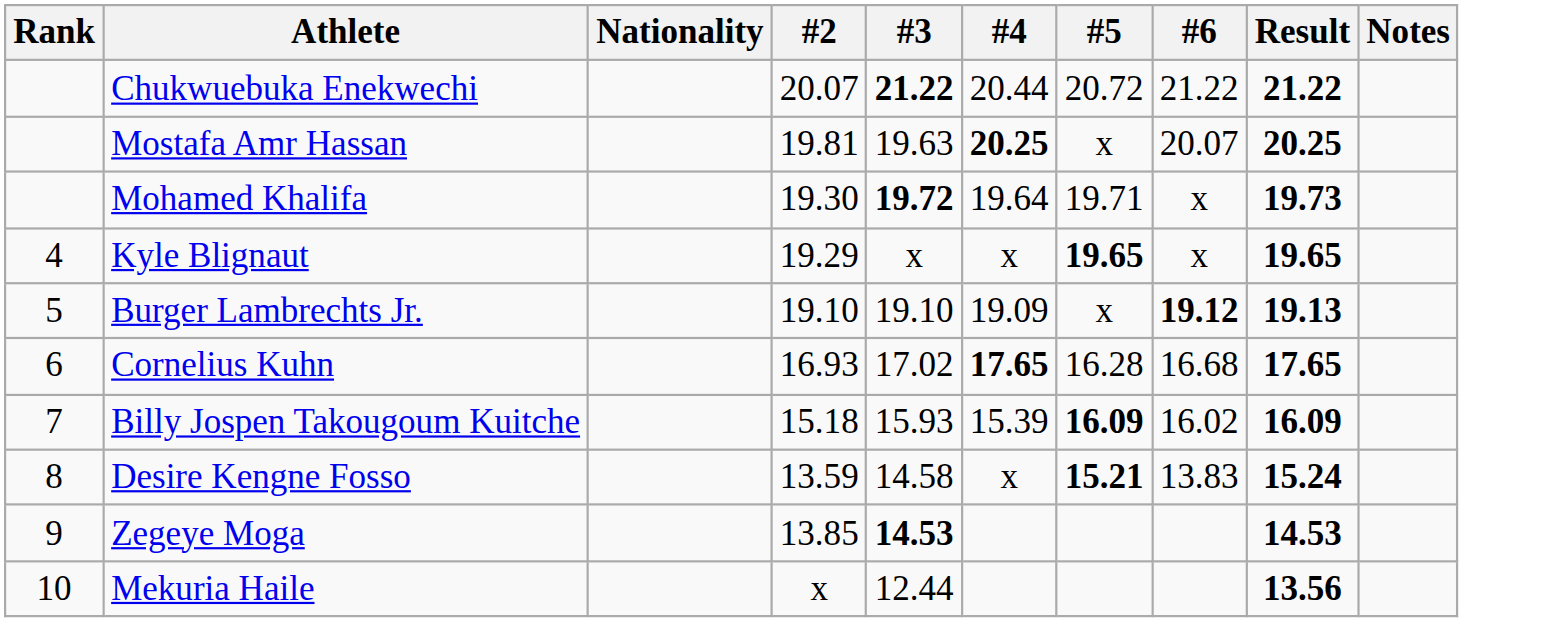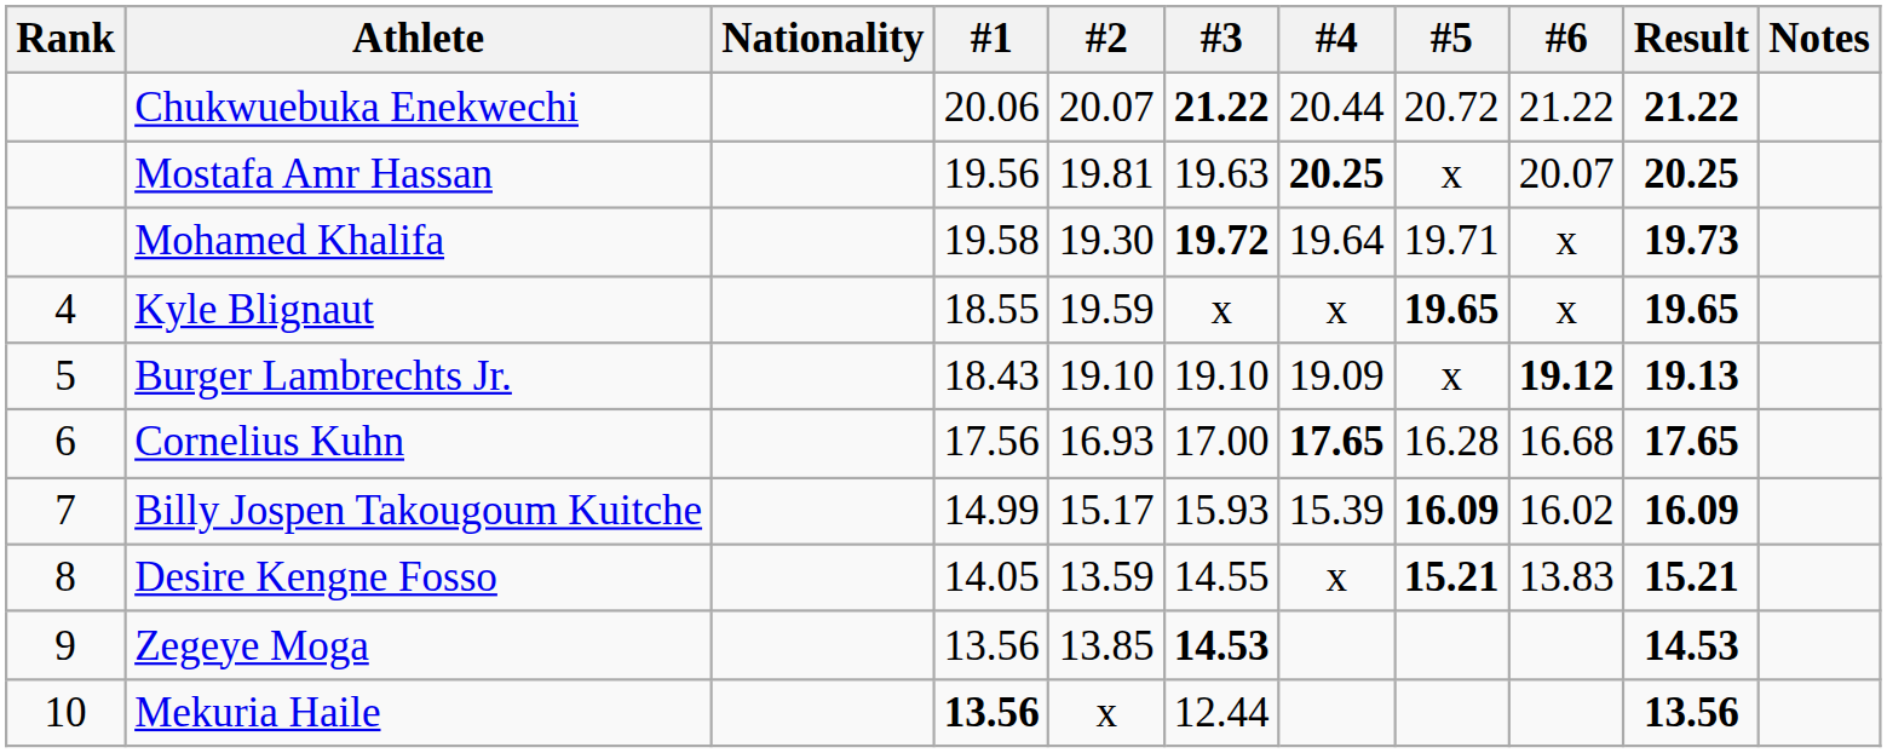 <table class="wikitable sortable" style="text-align:center">
 <tr>
 <th>Rank</th>
 <th>Athlete</th>
 <th>Nationality</th>
+<th>#1</th>
 <th>#2</th>
 <th>#3</th>
 <th>#4</th>
 <th>#5</th>
 <th>#6</th>
 <th>Result</th>
 <th>Notes</th>
 </tr>
 <tr>
 <td></td>
 <td align="left"><a href='#'>Chukwuebuka Enekwechi</a></td>
 <td align=left></td>
+<td>20.06</td>
 <td>20.07</td>
 <td><strong>21.22</strong></td>
 <td>20.44</td>
 <td>20.72</td>
 <td>21.22</td>
 <td><strong>21.22</strong></td>
 <td></td>
 </tr>
 <tr>
 <td></td>
 <td align="left"><a href='#'>Mostafa Amr Hassan</a></td>
 <td align=left></td>
+<td>19.56</td>
 <td>19.81</td>
 <td>19.63</td>
 <td><strong>20.25</strong></td>
 <td>x</td>
 <td>20.07</td>
 <td><strong>20.25</strong></td>
 <td></td>
 </tr>
 <tr>
 <td></td>
 <td align="left"><a href='#'>Mohamed Khalifa</a></td>
 <td align=left></td>
+<td>19.58</td>
 <td>19.30</td>
 <td><strong>19.72</strong></td>
 <td>19.64</td>
 <td>19.71</td>
 <td>x</td>
 <td><strong>19.73</strong></td>
 <td></td>
 </tr>
 <tr>
 <td>4</td>
 <td align="left"><a href='#'>Kyle Blignaut</a></td>
 <td align=left></td>
-<td>19.29</td>
+<td>18.55</td>
+<td>19.59</td>
 <td>x</td>
 <td>x</td>
 <td><strong>19.65</strong></td>
 <td>x</td>
 <td><strong>19.65</strong></td>
 <td></td>
 </tr>
 <tr>
 <td>5</td>
 <td align="left"><a href='#'>Burger Lambrechts Jr.</a></td>
 <td align=left></td>
+<td>18.43</td>
 <td>19.10</td>
 <td>19.10</td>
 <td>19.09</td>
 <td>x</td>
 <td><strong>19.12</strong></td>
 <td><strong>19.13</strong></td>
 <td></td>
 </tr>
 <tr>
 <td>6</td>
 <td align="left"><a href='#'>Cornelius Kuhn</a></td>
 <td align=left></td>
+<td>17.56</td>
 <td>16.93</td>
-<td>17.02</td>
+<td>17.00</td>
 <td><strong>17.65</strong></td>
 <td>16.28</td>
 <td>16.68</td>
 <td><strong>17.65</strong></td>
 <td></td>
 </tr>
 <tr>
 <td>7</td>
 <td align="left"><a href='#'>Billy Jospen Takougoum Kuitche</a></td>
 <td align=left></td>
-<td>15.18</td>
+<td>14.99</td>
+<td>15.17</td>
 <td>15.93</td>
 <td>15.39</td>
 <td><strong>16.09</strong></td>
 <td>16.02</td>
 <td><strong>16.09</strong></td>
 <td></td>
 </tr>
 <tr>
 <td>8</td>
 <td align="left"><a href='#'>Desire Kengne Fosso</a></td>
 <td align=left></td>
+<td>14.05</td>
 <td>13.59</td>
-<td>14.58</td>
+<td>14.55</td>
 <td>x</td>
 <td><strong>15.21</strong></td>
 <td>13.83</td>
-<td><strong>15.24</strong></td>
+<td><strong>15.21</strong></td>
 <td></td>
 </tr>
 <tr>
 <td>9</td>
 <td align="left"><a href='#'>Zegeye Moga</a></td>
 <td align=left></td>
+<td>13.56</td>
 <td>13.85</td>
 <td><strong>14.53</strong></td>
 <td></td>
 <td></td>
 <td></td>
 <td><strong>14.53</strong></td>
 <td></td>
 </tr>
 <tr>
 <td>10</td>
 <td align="left"><a href='#'>Mekuria Haile</a></td>
 <td align=left></td>
+<td><strong>13.56</strong></td>
 <td>x</td>
 <td>12.44</td>
 <td></td>
 <td></td>
 <td></td>
 <td><strong>13.56</strong></td>
 <td></td>
 </tr>
 </table>
